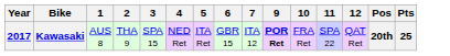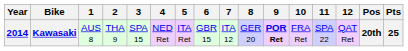 <table class="wikitable" style="text-align:center; font-size:90%">
 <tr>
 <th>Year</th>
 <th>Bike</th>
 <th>1</th>
 <th>2</th>
 <th>3</th>
 <th>4</th>
 <th>5</th>
 <th>6</th>
 <th>7</th>
+<th>8</th>
 <th>9</th>
 <th>10</th>
 <th>11</th>
 <th>12</th>
 <th>Pos</th>
 <th>Pts</th>
 </tr>
 <tr>
-<th><a href='#'>2017</a></th>
+<th><a href='#'>2014</a></th>
 <th><a href='#'>Kawasaki</a></th>
 <td style="background:#dfffdf;"><a href='#'>AUS</a><br><small>8</small></td>
 <td style="background:#dfffdf;"><a href='#'>THA</a><br><small>9</small></td>
 <td style="background:#dfffdf;"><a href='#'>SPA</a><br><small>15</small></td>
 <td style="background:#efcfff;"><a href='#'>NED</a><br><small>Ret</small></td>
 <td style="background:#efcfff;"><a href='#'>ITA</a><br><small>Ret</small></td>
 <td style="background:#dfffdf;"><a href='#'>GBR</a><br><small>15</small></td>
 <td style="background:#dfffdf;"><a href='#'>ITA</a><br><small>12</small></td>
+<td style="background:#cfcfff;"><a href='#'>GER</a><br><small>20</small></td>
 <td style="background:#efcfff;"><strong><a href='#'>POR</a><br><small>Ret</small></strong></td>
 <td style="background:#efcfff;"><a href='#'>FRA</a><br><small>Ret</small></td>
 <td style="background:#cfcfff;"><a href='#'>SPA</a><br><small>22</small></td>
 <td style="background:#efcfff;"><a href='#'>QAT</a><br><small>Ret</small></td>
 <th>20th</th>
 <th>25</th>
 </tr>
 </table>
